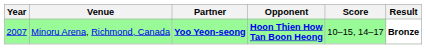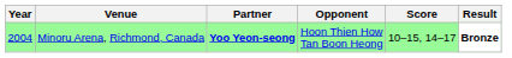 <table class="sortable wikitable" style="font-size: 90%;">
 <tr>
 <th>Year</th>
 <th>Venue</th>
 <th>Partner</th>
 <th>Opponent</th>
 <th>Score</th>
 <th>Result</th>
 </tr>
 <tr style="background:#98FB98">
-<td align="center"><a href='#'>2007</a></td>
+<td align="center"><a href='#'>2004</a></td>
 <td align="left"><a href='#'>Minoru Arena</a>, <a href='#'>Richmond, Canada</a></td>
 <td align="left"><strong> <a href='#'>Yoo Yeon-seong</a></strong></td>
-<td align="left"><strong> <a href='#'>Hoon Thien How</a> <br>  <a href='#'>Tan Boon Heong</a></strong></td>
+<td align="left"> <a href='#'>Hoon Thien How</a> <br>  <a href='#'>Tan Boon Heong</a></td>
 <td align="left">10–15, 14–17</td>
 <td style="text-align:left; background:white"> <strong>Bronze</strong></td>
 </tr>
 </table>
